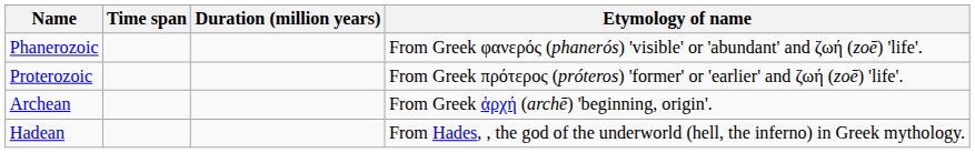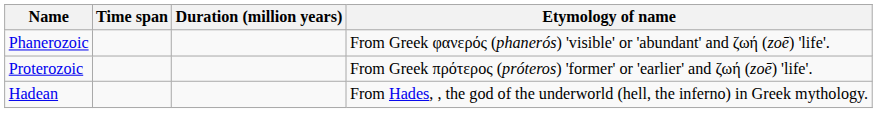 <table class="wikitable mw-collapsible" style = "margin-left: auto; margin-right: auto; border: none;">
 <tr>
 <th>Name</th>
 <th>Time span</th>
 <th>Duration (million years)</th>
 <th>Etymology of name</th>
 </tr>
 <tr>
 <td><a href='#'>Phanerozoic</a></td>
 <td></td>
 <td></td>
 <td>From Greek φανερός (<em>phanerós</em>) 'visible' or 'abundant' and ζωή (<em>zoē</em>) 'life'.</td>
 </tr>
 <tr>
 <td><a href='#'>Proterozoic</a></td>
 <td></td>
 <td></td>
 <td>From Greek πρότερος (<em>próteros</em>) 'former' or 'earlier' and ζωή (<em>zoē</em>) 'life'.</td>
 </tr>
 <tr>
-<td><a href='#'>Archean</a></td>
-<td></td>
-<td></td>
-<td>From Greek <a href='#'>ἀρχή</a> (<em>archē</em>) 'beginning, origin'.</td>
-</tr>
-<tr>
 <td><a href='#'>Hadean</a></td>
 <td></td>
 <td></td>
 <td>From <a href='#'>Hades</a>, , the god of the underworld (hell, the inferno) in Greek mythology.</td>
 </tr>
 </table>
